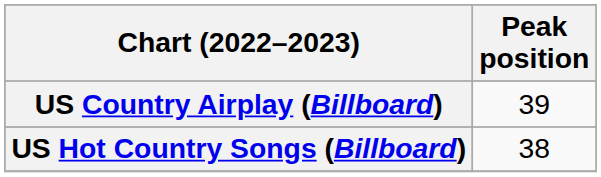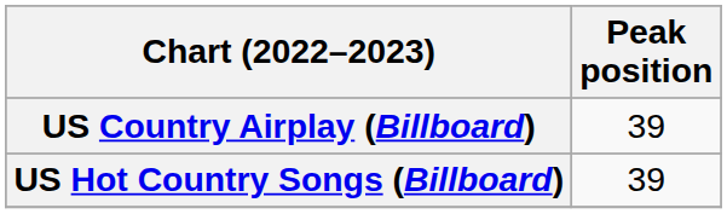 <table class="wikitable sortable plainrowheaders" style="text-align:center;">
 <tr>
 <th scope="col">Chart (2022–2023)</th>
 <th scope="col">Peak<br>position</th>
 </tr>
 <tr>
 <th scope="row">US <a href='#'>Country Airplay</a> (<a href='#'><em>Billboard</em></a>)</th>
 <td style="text-align:center;">39</td>
 </tr>
 <tr>
 <th scope="row">US <a href='#'>Hot Country Songs</a> (<a href='#'><em>Billboard</em></a>)</th>
-<td style="text-align:center;">38</td>
+<td style="text-align:center;">39</td>
 </tr>
 <tr>
 </tr>
 </table>
